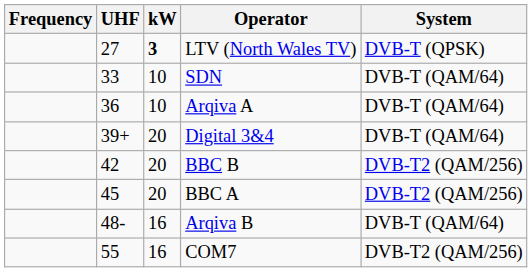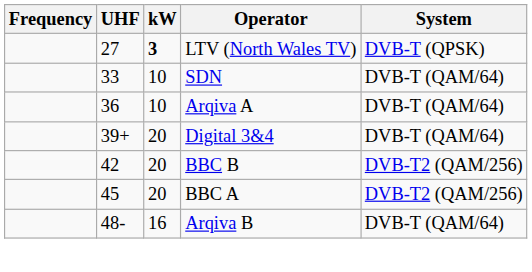 <table class="wikitable sortable">
 <tr>
 <th>Frequency</th>
 <th>UHF</th>
 <th>kW</th>
 <th>Operator</th>
 <th>System</th>
 </tr>
 <tr>
 <td></td>
 <td>27</td>
 <td><strong>3</strong></td>
 <td>LTV (<a href='#'>North Wales TV</a>)</td>
 <td><a href='#'>DVB-T</a> (QPSK)</td>
 </tr>
 <tr>
 <td></td>
 <td>33</td>
 <td>10</td>
 <td><a href='#'>SDN</a></td>
 <td>DVB-T (QAM/64)</td>
 </tr>
 <tr>
 <td></td>
 <td>36</td>
 <td>10</td>
 <td><a href='#'>Arqiva</a> A</td>
 <td>DVB-T (QAM/64)</td>
 </tr>
 <tr>
 <td></td>
 <td>39+</td>
 <td>20</td>
 <td><a href='#'>Digital 3&4</a></td>
 <td>DVB-T (QAM/64)</td>
 </tr>
 <tr>
 <td></td>
 <td>42</td>
 <td>20</td>
 <td><a href='#'>BBC</a> B</td>
 <td><a href='#'>DVB-T2</a> (QAM/256)</td>
 </tr>
 <tr>
 <td></td>
 <td>45</td>
 <td>20</td>
 <td>BBC A</td>
 <td><a href='#'>DVB-T2</a> (QAM/256)</td>
 </tr>
 <tr>
 <td></td>
 <td>48-</td>
 <td>16</td>
 <td><a href='#'>Arqiva</a> B</td>
 <td>DVB-T (QAM/64)</td>
 </tr>
-<tr>
-<td></td>
-<td>55</td>
-<td>16</td>
-<td>COM7</td>
-<td>DVB-T2 (QAM/256)</td>
-</tr>
 </table>
